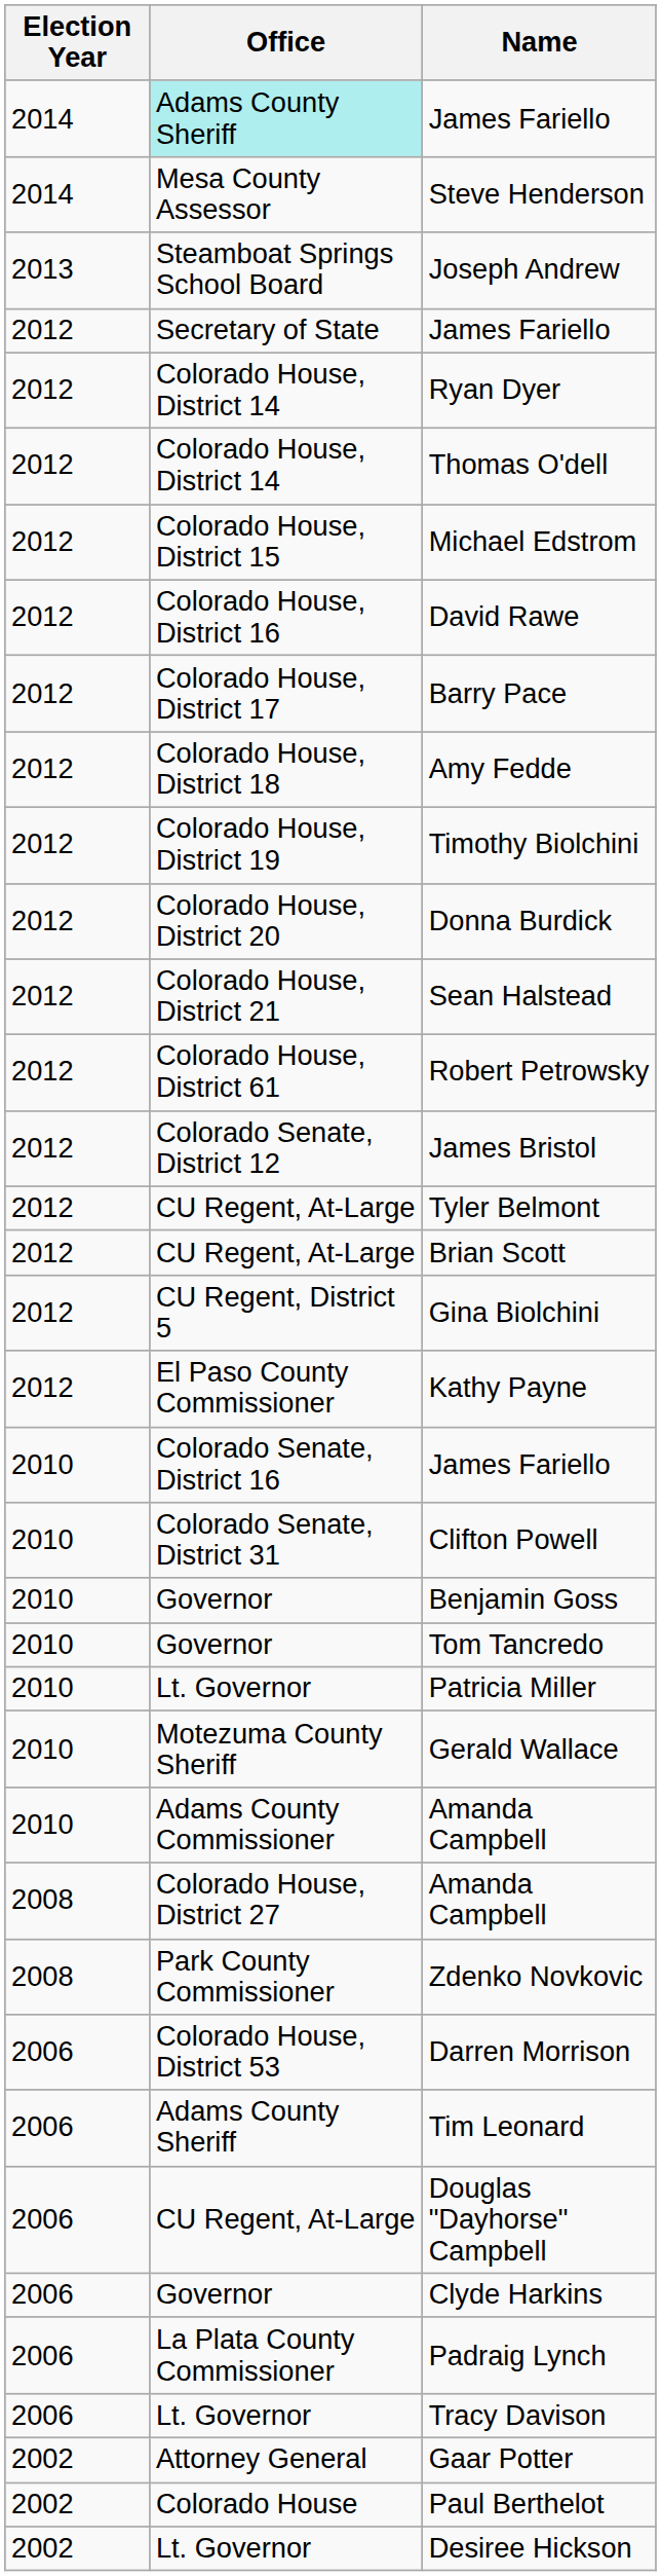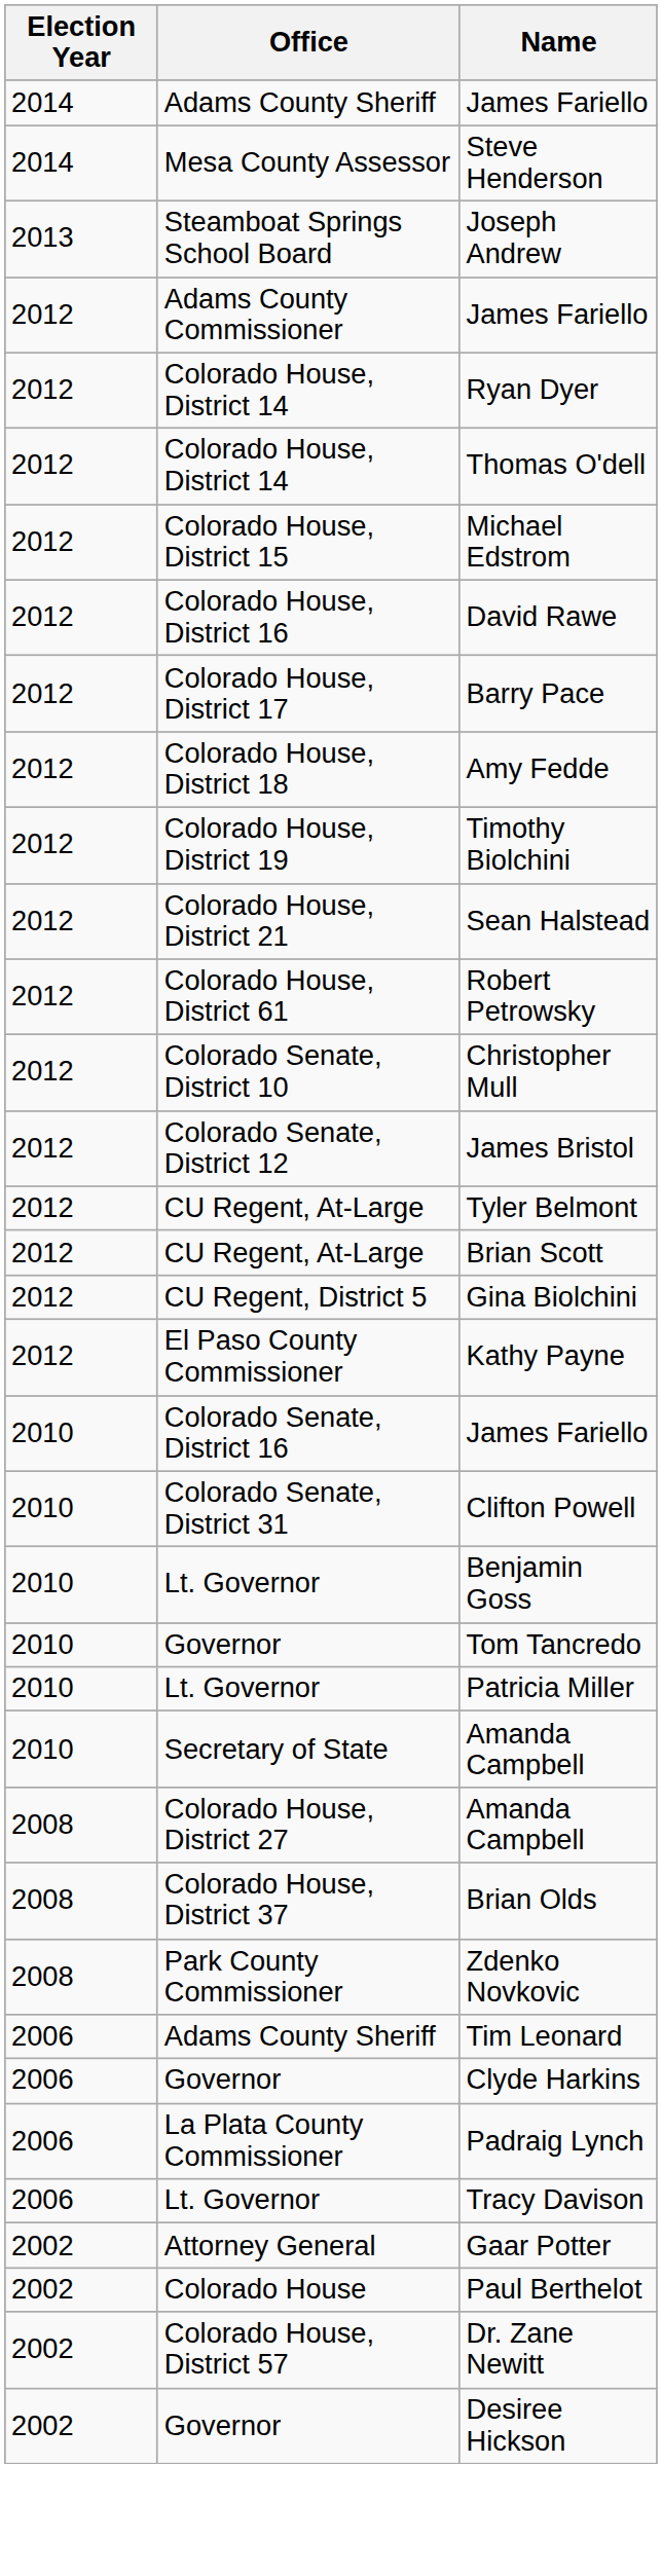 <table class="wikitable mw-collapsible mw-collapsed sortable" width=60%>
 <tr>
 <th>Election Year</th>
 <th>Office</th>
 <th>Name</th>
 </tr>
 <tr>
 <td>2014</td>
-<td style="background: paleturquoise;">Adams County Sheriff</td>
+<td>Adams County Sheriff</td>
 <td>James Fariello</td>
 </tr>
 <tr>
 <td>2014</td>
 <td>Mesa County Assessor</td>
 <td>Steve Henderson</td>
 </tr>
 <tr>
 <td>2013</td>
 <td>Steamboat Springs School Board</td>
 <td>Joseph Andrew</td>
 </tr>
 <tr>
 <td>2012</td>
-<td>Secretary of State</td>
+<td>Adams County Commissioner</td>
 <td>James Fariello</td>
 </tr>
 <tr>
 <td>2012</td>
 <td>Colorado House, District 14</td>
 <td>Ryan Dyer</td>
 </tr>
 <tr>
 <td>2012</td>
 <td>Colorado House, District 14</td>
 <td>Thomas O'dell</td>
 </tr>
 <tr>
 <td>2012</td>
 <td>Colorado House, District 15</td>
 <td>Michael Edstrom</td>
 </tr>
 <tr>
 <td>2012</td>
 <td>Colorado House, District 16</td>
 <td>David Rawe</td>
 </tr>
 <tr>
 <td>2012</td>
 <td>Colorado House, District 17</td>
 <td>Barry Pace</td>
 </tr>
 <tr>
 <td>2012</td>
 <td>Colorado House, District 18</td>
 <td>Amy Fedde</td>
 </tr>
 <tr>
 <td>2012</td>
 <td>Colorado House, District 19</td>
 <td>Timothy Biolchini</td>
 </tr>
 <tr>
 <td>2012</td>
-<td>Colorado House, District 20</td>
-<td>Donna Burdick</td>
-</tr>
-<tr>
-<td>2012</td>
 <td>Colorado House, District 21</td>
 <td>Sean Halstead</td>
 </tr>
 <tr>
 <td>2012</td>
 <td>Colorado House, District 61</td>
 <td>Robert Petrowsky</td>
+</tr>
+<tr>
+<td>2012</td>
+<td>Colorado Senate, District 10</td>
+<td>Christopher Mull</td>
 </tr>
 <tr>
 <td>2012</td>
 <td>Colorado Senate, District 12</td>
 <td>James Bristol</td>
 </tr>
 <tr>
 <td>2012</td>
 <td>CU Regent, At-Large</td>
 <td>Tyler Belmont</td>
 </tr>
 <tr>
 <td>2012</td>
 <td>CU Regent, At-Large</td>
 <td>Brian Scott</td>
 </tr>
 <tr>
 <td>2012</td>
 <td>CU Regent, District 5</td>
 <td>Gina	 Biolchini</td>
 </tr>
 <tr>
 <td>2012</td>
 <td>El Paso County Commissioner</td>
 <td>Kathy Payne</td>
 </tr>
 <tr>
 <td>2010</td>
 <td>Colorado Senate, District 16</td>
 <td>James Fariello</td>
 </tr>
 <tr>
 <td>2010</td>
 <td>Colorado Senate, District 31</td>
 <td>Clifton Powell</td>
 </tr>
 <tr>
 <td>2010</td>
-<td>Governor</td>
+<td>Lt. Governor</td>
 <td>Benjamin Goss</td>
 </tr>
 <tr>
 <td>2010</td>
 <td>Governor</td>
 <td>Tom	 Tancredo</td>
 </tr>
 <tr>
 <td>2010</td>
 <td>Lt. Governor</td>
 <td>Patricia Miller</td>
 </tr>
 <tr>
 <td>2010</td>
-<td>Motezuma County Sheriff</td>
-<td>Gerald Wallace</td>
-</tr>
-<tr>
-<td>2010</td>
-<td>Adams County Commissioner</td>
+<td>Secretary of State</td>
 <td>Amanda Campbell</td>
 </tr>
 <tr>
 <td>2008</td>
 <td>Colorado House, District 27</td>
 <td>Amanda Campbell</td>
 </tr>
 <tr>
 <td>2008</td>
+<td>Colorado House, District 37</td>
+<td>Brian Olds</td>
+</tr>
+<tr>
+<td>2008</td>
 <td>Park County Commissioner</td>
 <td>Zdenko Novkovic</td>
 </tr>
 <tr>
 <td>2006</td>
-<td>Colorado House, District 53</td>
-<td>Darren Morrison</td>
-</tr>
-<tr>
-<td>2006</td>
 <td>Adams County Sheriff</td>
 <td>Tim Leonard</td>
-</tr>
-<tr>
-<td>2006</td>
-<td>CU Regent, At-Large</td>
-<td>Douglas "Dayhorse"	 Campbell</td>
 </tr>
 <tr>
 <td>2006</td>
 <td>Governor</td>
 <td>Clyde Harkins</td>
 </tr>
 <tr>
 <td>2006</td>
 <td>La Plata County Commissioner</td>
 <td>Padraig Lynch</td>
 </tr>
 <tr>
 <td>2006</td>
 <td>Lt. Governor</td>
 <td>Tracy Davison</td>
 </tr>
 <tr>
 <td>2002</td>
 <td>Attorney General</td>
 <td>Gaar Potter</td>
 </tr>
 <tr>
 <td>2002</td>
 <td>Colorado House</td>
 <td>Paul	 Berthelot</td>
 </tr>
 <tr>
 <td>2002</td>
-<td>Lt. Governor</td>
+<td>Colorado House, District 57</td>
+<td>Dr. Zane Newitt</td>
+</tr>
+<tr>
+<td>2002</td>
+<td>Governor</td>
 <td>Desiree Hickson</td>
 </tr>
 </table>
